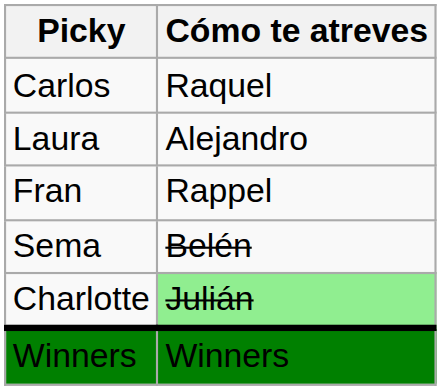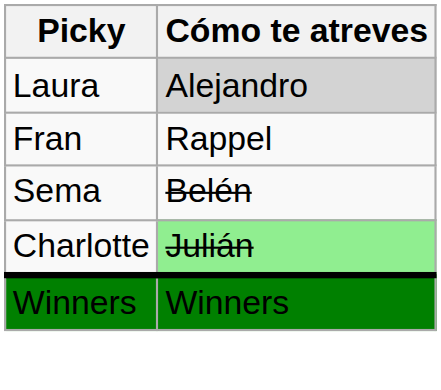 <table class=wikitable>
 <tr>
 <th>Picky</th>
 <th>Cómo te atreves</th>
 </tr>
 <tr>
-<td>Carlos</td>
-<td>Raquel</td>
-</tr>
-<tr>
 <td>Laura</td>
-<td>Alejandro</td>
+<td style="background: lightgrey;">Alejandro</td>
 </tr>
 <tr>
 <td>Fran</td>
 <td>Rappel</td>
 </tr>
 <tr>
 <td>Sema</td>
 <td><s>Belén</s></td>
 </tr>
 <tr style="border-bottom:3px solid black;">
 <td>Charlotte</td>
 <td style="background: lightgreen;"><s>Julián</s></td>
 </tr>
 <tr>
 <td style="background-color: green;">Winners</td>
 <td style="background-color: green;">Winners</td>
 </tr>
 </table>
